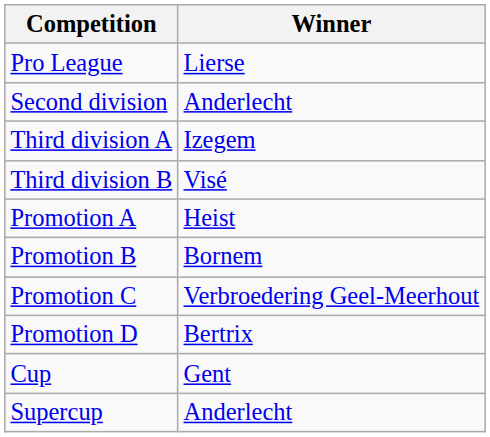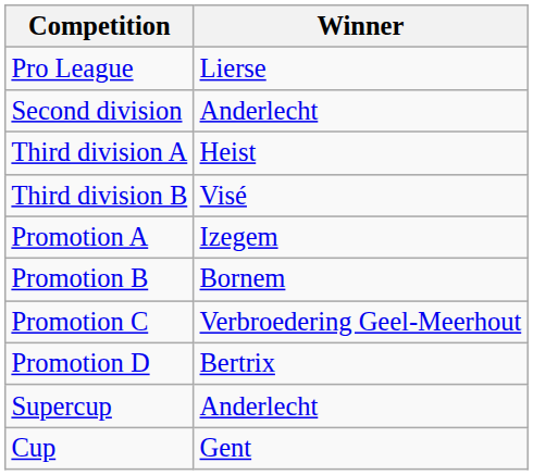 <table class="wikitable">
 <tr>
 <th>Competition</th>
 <th>Winner</th>
 </tr>
 <tr>
 <td><a href='#'>Pro League</a></td>
 <td><a href='#'>Lierse</a></td>
 </tr>
 <tr>
 <td><a href='#'>Second division</a></td>
 <td><a href='#'>Anderlecht</a></td>
 </tr>
 <tr>
 <td><a href='#'>Third division A</a></td>
-<td><a href='#'>Izegem</a></td>
+<td><a href='#'>Heist</a></td>
 </tr>
 <tr>
 <td><a href='#'>Third division B</a></td>
 <td><a href='#'>Visé</a></td>
 </tr>
 <tr>
 <td><a href='#'>Promotion A</a></td>
-<td><a href='#'>Heist</a></td>
+<td><a href='#'>Izegem</a></td>
 </tr>
 <tr>
 <td><a href='#'>Promotion B</a></td>
 <td><a href='#'>Bornem</a></td>
 </tr>
 <tr>
 <td><a href='#'>Promotion C</a></td>
 <td><a href='#'>Verbroedering Geel-Meerhout</a></td>
 </tr>
 <tr>
 <td><a href='#'>Promotion D</a></td>
 <td><a href='#'>Bertrix</a></td>
 </tr>
 <tr>
+<td><a href='#'>Supercup</a></td>
+<td><a href='#'>Anderlecht</a></td>
+</tr>
+<tr>
 <td><a href='#'>Cup</a></td>
 <td><a href='#'>Gent</a></td>
 </tr>
-<tr>
-<td><a href='#'>Supercup</a></td>
-<td><a href='#'>Anderlecht</a></td>
-</tr>
 </table>
